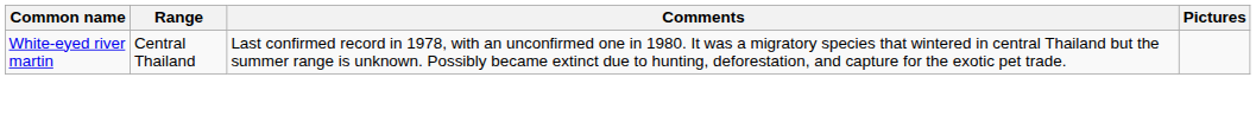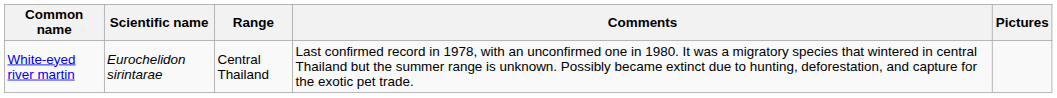 <table class="wikitable sortable">
 <tr>
 <th>Common name</th>
+<th>Scientific name</th>
 <th>Range</th>
 <th class="unsortable">Comments</th>
 <th class="unsortable">Pictures</th>
 </tr>
 <tr>
 <td><a href='#'>White-eyed river martin</a></td>
+<td><em>Eurochelidon sirintarae</em></td>
 <td>Central Thailand</td>
 <td>Last confirmed record in 1978, with an unconfirmed one in 1980. It was a migratory species that wintered in central Thailand but the summer range is unknown. Possibly became extinct due to hunting, deforestation, and capture for the exotic pet trade.</td>
 <td></td>
 </tr>
 </table>
